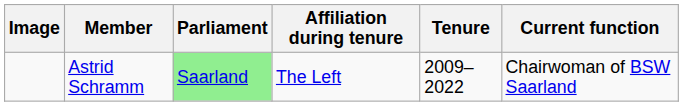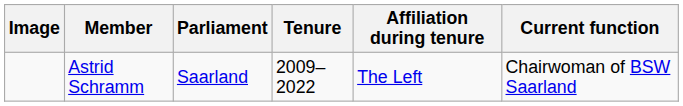 <table class="wikitable sortable">
 <tr>
 <th>Image</th>
 <th>Member</th>
 <th>Parliament</th>
+<th>Tenure</th>
 <th>Affiliation during tenure</th>
-<th>Tenure</th>
 <th>Current function</th>
 </tr>
 <tr>
 <td></td>
 <td><a href='#'>Astrid Schramm</a></td>
-<td style="background: lightgreen;"><a href='#'>Saarland</a></td>
+<td><a href='#'>Saarland</a></td>
+<td>2009–2022</td>
 <td><a href='#'>The Left</a></td>
-<td>2009–2022</td>
 <td>Chairwoman of <a href='#'>BSW Saarland</a></td>
 </tr>
 </table>
